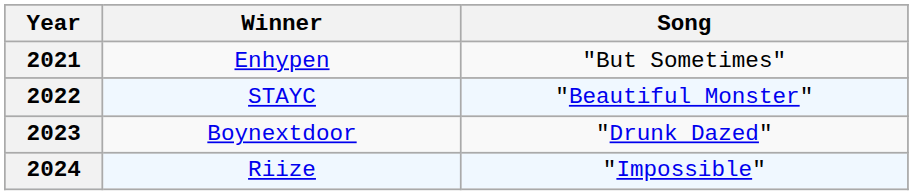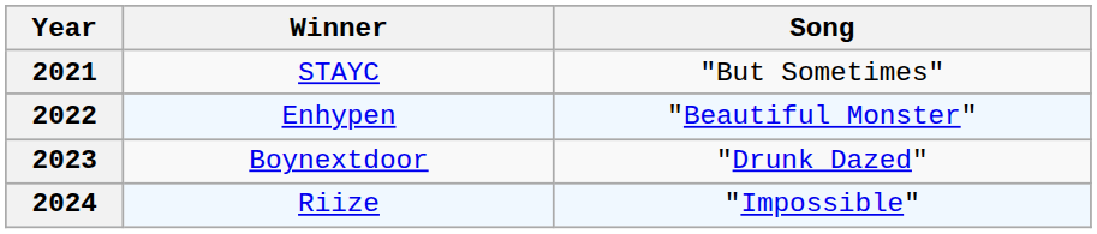 <table class="wikitable plainrowheaders" style="text-align: center">
 <tr>
 <th scope="col" width="50">Year</th>
 <th scope="col" width="200">Winner</th>
 <th scope="col" width="250">Song</th>
 </tr>
 <tr>
 <th scope="row" style="text-align:center;">2021</th>
-<td><a href='#'>Enhypen</a></td>
+<td><a href='#'>STAYC</a></td>
 <td>"But Sometimes"</td>
 </tr>
 <tr style="background:#F0F8FF">
 <th scope="row" style="text-align:center;">2022</th>
-<td><a href='#'>STAYC</a></td>
+<td><a href='#'>Enhypen</a></td>
 <td>"<a href='#'>Beautiful Monster</a>"</td>
 </tr>
 <tr>
 <th scope="row" style="text-align:center;">2023</th>
 <td><a href='#'>Boynextdoor</a></td>
 <td>"<a href='#'>Drunk Dazed</a>"</td>
 </tr>
 <tr style="background:#F0F8FF">
 <th scope="row" style="text-align:center;">2024</th>
 <td><a href='#'>Riize</a></td>
 <td>"<a href='#'>Impossible</a>"</td>
 </tr>
 </table>
